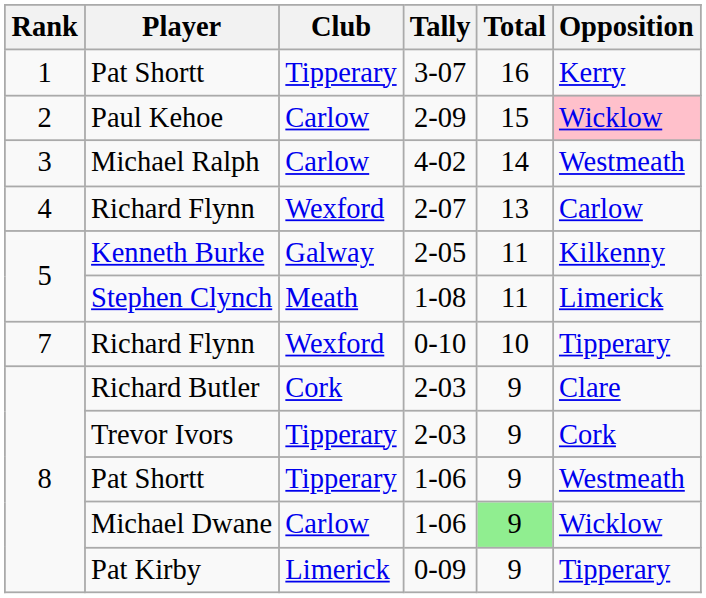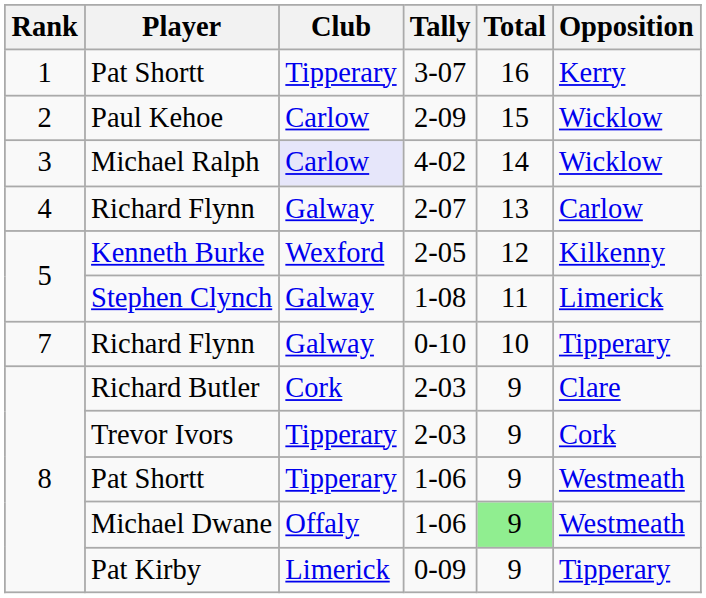 <table class="wikitable">
 <tr>
 <th>Rank</th>
 <th>Player</th>
 <th>Club</th>
 <th>Tally</th>
 <th>Total</th>
 <th>Opposition</th>
 </tr>
 <tr>
 <td rowspan="1" style="text-align:center;">1</td>
 <td>Pat Shortt</td>
 <td><a href='#'>Tipperary</a></td>
 <td align=center>3-07</td>
 <td align=center>16</td>
 <td><a href='#'>Kerry</a></td>
 </tr>
 <tr>
 <td rowspan="1" style="text-align:center;">2</td>
 <td>Paul Kehoe</td>
 <td><a href='#'>Carlow</a></td>
 <td align=center>2-09</td>
 <td align=center>15</td>
-<td style="background: pink;"><a href='#'>Wicklow</a></td>
+<td><a href='#'>Wicklow</a></td>
 </tr>
 <tr>
 <td rowspan="1" style="text-align:center;">3</td>
 <td>Michael Ralph</td>
-<td><a href='#'>Carlow</a></td>
+<td style="background: lavender;"><a href='#'>Carlow</a></td>
 <td align=center>4-02</td>
 <td align=center>14</td>
-<td><a href='#'>Westmeath</a></td>
+<td><a href='#'>Wicklow</a></td>
 </tr>
 <tr>
 <td rowspan="1" style="text-align:center;">4</td>
 <td>Richard Flynn</td>
-<td><a href='#'>Wexford</a></td>
+<td><a href='#'>Galway</a></td>
 <td align=center>2-07</td>
 <td align=center>13</td>
 <td><a href='#'>Carlow</a></td>
 </tr>
 <tr>
 <td rowspan="2" style="text-align:center;">5</td>
 <td><a href='#'>Kenneth Burke</a></td>
-<td><a href='#'>Galway</a></td>
+<td><a href='#'>Wexford</a></td>
 <td align=center>2-05</td>
-<td align=center>11</td>
+<td align=center>12</td>
 <td><a href='#'>Kilkenny</a></td>
 </tr>
 <tr>
 <td><a href='#'>Stephen Clynch</a></td>
-<td><a href='#'>Meath</a></td>
+<td><a href='#'>Galway</a></td>
 <td align=center>1-08</td>
 <td align=center>11</td>
 <td><a href='#'>Limerick</a></td>
 </tr>
 <tr>
 <td rowspan="1" style="text-align:center;">7</td>
 <td>Richard Flynn</td>
-<td><a href='#'>Wexford</a></td>
+<td><a href='#'>Galway</a></td>
 <td align=center>0-10</td>
 <td align=center>10</td>
 <td><a href='#'>Tipperary</a></td>
 </tr>
 <tr>
 <td rowspan="5" style="text-align:center;">8</td>
 <td>Richard Butler</td>
 <td><a href='#'>Cork</a></td>
 <td align=center>2-03</td>
 <td align=center>9</td>
 <td><a href='#'>Clare</a></td>
 </tr>
 <tr>
 <td>Trevor Ivors</td>
 <td><a href='#'>Tipperary</a></td>
 <td align=center>2-03</td>
 <td align=center>9</td>
 <td><a href='#'>Cork</a></td>
 </tr>
 <tr>
 <td>Pat Shortt</td>
 <td><a href='#'>Tipperary</a></td>
 <td align=center>1-06</td>
 <td align=center>9</td>
 <td><a href='#'>Westmeath</a></td>
 </tr>
 <tr>
 <td>Michael Dwane</td>
-<td><a href='#'>Carlow</a></td>
+<td><a href='#'>Offaly</a></td>
 <td align=center>1-06</td>
 <td align=center style="background: lightgreen;">9</td>
-<td><a href='#'>Wicklow</a></td>
+<td><a href='#'>Westmeath</a></td>
 </tr>
 <tr>
 <td>Pat Kirby</td>
 <td><a href='#'>Limerick</a></td>
 <td align=center>0-09</td>
 <td align=center>9</td>
 <td><a href='#'>Tipperary</a></td>
 </tr>
 </table>
